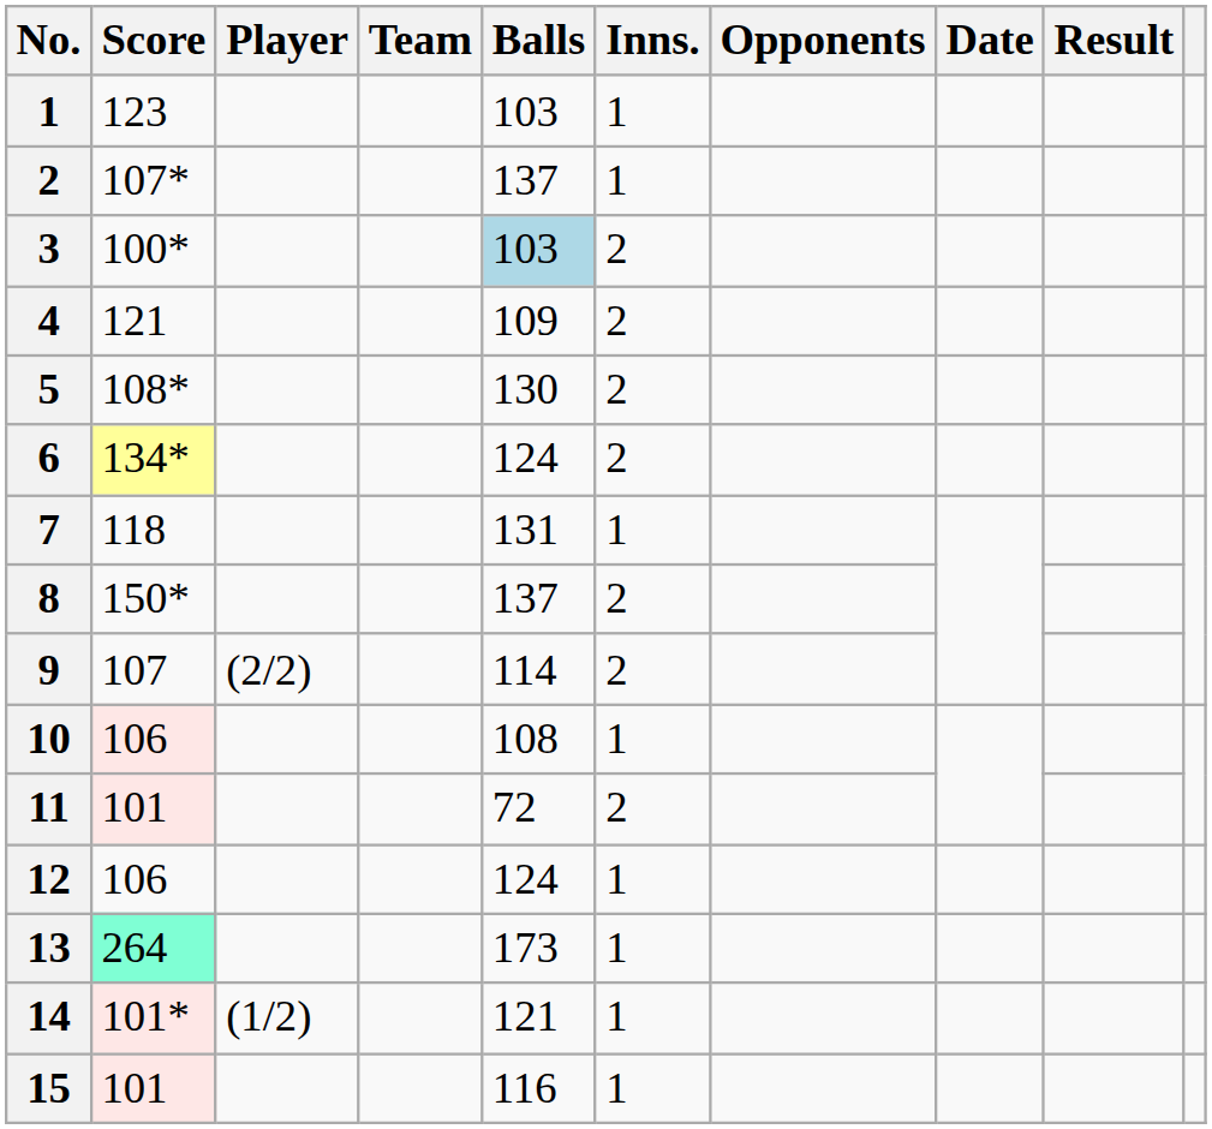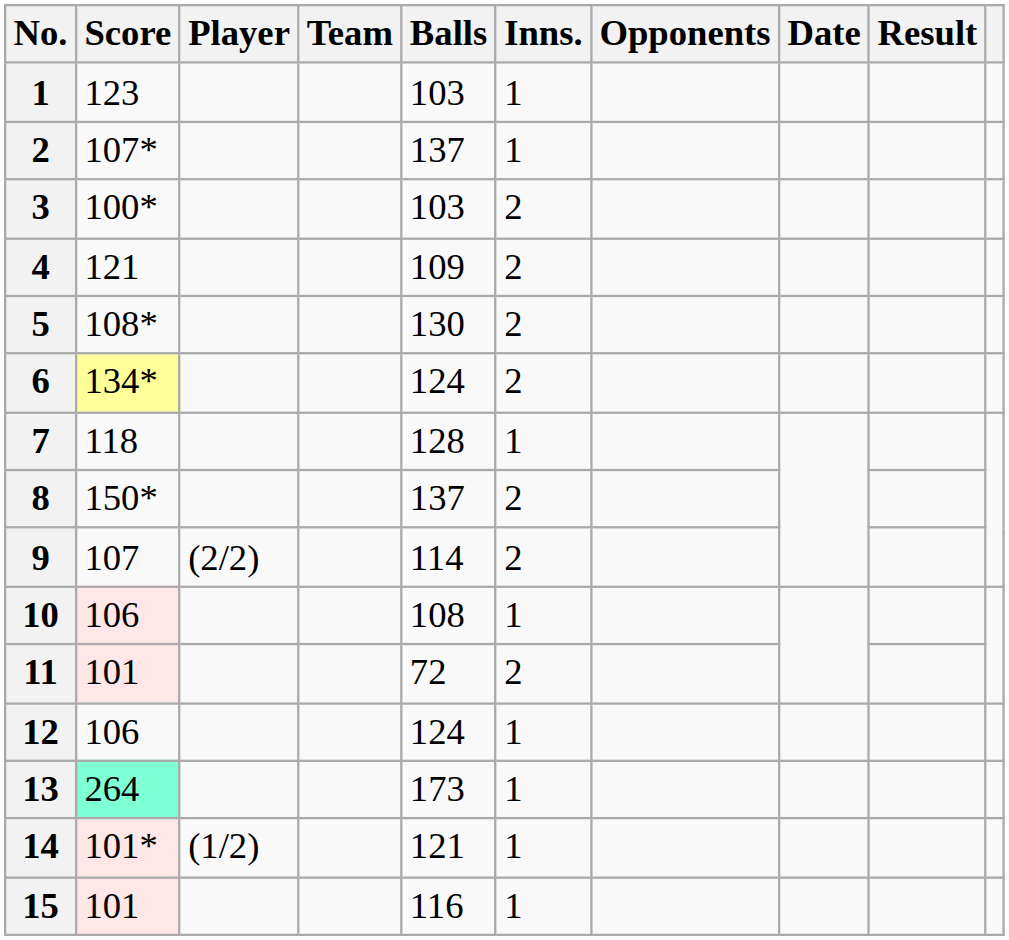 <table class="wikitable sortable plainrowheadersnt" style="font-size: 100%;">
 <tr>
 <th scope="col">No.</th>
 <th scope="col">Score</th>
 <th scope="col">Player</th>
 <th scope="col">Team</th>
 <th scope="col">Balls</th>
 <th scope="col">Inns.</th>
 <th scope="col">Opponents</th>
 <th scope="col">Date</th>
 <th scope="col">Result</th>
 <th scope="col" class="unsortable"></th>
 </tr>
 <tr>
 <th scope=row>1</th>
 <td>123</td>
 <td></td>
 <td></td>
 <td>103</td>
 <td>1</td>
 <td></td>
 <td></td>
 <td></td>
 <td></td>
 </tr>
 <tr>
 <th scope=row>2</th>
 <td>107*</td>
 <td></td>
 <td></td>
 <td>137</td>
 <td>1</td>
 <td></td>
 <td></td>
 <td></td>
 <td></td>
 </tr>
 <tr>
 <th scope=row>3</th>
 <td>100*</td>
 <td></td>
 <td></td>
-<td style="background: lightblue;">103</td>
+<td>103</td>
 <td>2</td>
 <td></td>
 <td></td>
 <td></td>
 <td></td>
 </tr>
 <tr>
 <th scope=row>4</th>
 <td>121</td>
 <td></td>
 <td></td>
 <td>109</td>
 <td>2</td>
 <td></td>
 <td></td>
 <td></td>
 <td></td>
 </tr>
 <tr>
 <th scope=row>5</th>
 <td>108*</td>
 <td></td>
 <td></td>
 <td>130</td>
 <td>2</td>
 <td></td>
 <td></td>
 <td></td>
 <td></td>
 </tr>
 <tr>
 <th scope=row>6</th>
 <td bgcolor=#FFFF99>134* <strong></strong></td>
 <td></td>
 <td></td>
 <td>124</td>
 <td>2</td>
 <td></td>
 <td></td>
 <td></td>
 <td></td>
 </tr>
 <tr>
 <th scope=row>7</th>
 <td>118</td>
 <td></td>
 <td></td>
-<td>131</td>
+<td>128</td>
 <td>1</td>
 <td></td>
 <td rowspan="3"></td>
 <td></td>
 <td rowspan="3"></td>
 </tr>
 <tr>
 <th scope=row>8</th>
 <td>150*</td>
 <td></td>
 <td></td>
 <td>137</td>
 <td>2</td>
 <td></td>
 <td></td>
 </tr>
 <tr>
 <th scope=row>9</th>
 <td>107</td>
 <td> (2/2)</td>
 <td></td>
 <td>114</td>
 <td>2</td>
 <td></td>
 <td></td>
 </tr>
 <tr>
 <th scope=row>10</th>
 <td bgcolor=#FEE7E6>106 <strong></strong></td>
 <td></td>
 <td></td>
 <td>108</td>
 <td>1</td>
 <td></td>
 <td rowspan="2"></td>
 <td></td>
 <td rowspan="2"></td>
 </tr>
 <tr>
 <th scope=row>11</th>
 <td bgcolor=#FEE7E6>101 <strong></strong></td>
 <td></td>
 <td></td>
 <td>72</td>
 <td>2</td>
 <td></td>
 <td></td>
 </tr>
 <tr>
 <th scope=row>12</th>
 <td>106</td>
 <td></td>
 <td></td>
 <td>124</td>
 <td>1</td>
 <td></td>
 <td></td>
 <td></td>
 <td></td>
 </tr>
 <tr>
 <th scope=row>13</th>
 <td bgcolor=#7FFFD4>264 <strong></strong> <strong></strong></td>
 <td></td>
 <td></td>
 <td>173</td>
 <td>1</td>
 <td></td>
 <td></td>
 <td></td>
 <td></td>
 </tr>
 <tr>
 <th scope=row>14</th>
 <td bgcolor=#FEE7E6>101* <strong></strong></td>
 <td> (1/2)</td>
 <td></td>
 <td>121</td>
 <td>1</td>
 <td></td>
 <td></td>
 <td></td>
 <td></td>
 </tr>
 <tr>
 <th scope=row>15</th>
 <td bgcolor=#FEE7E6>101 <strong></strong></td>
 <td></td>
 <td></td>
 <td>116</td>
 <td>1</td>
 <td></td>
 <td></td>
 <td></td>
 <td></td>
 </tr>
 </table>
